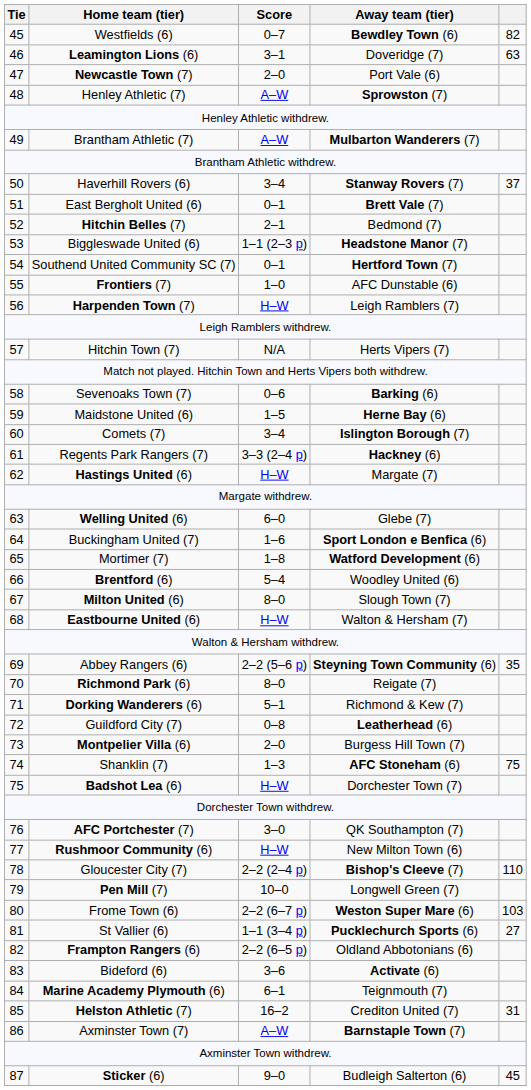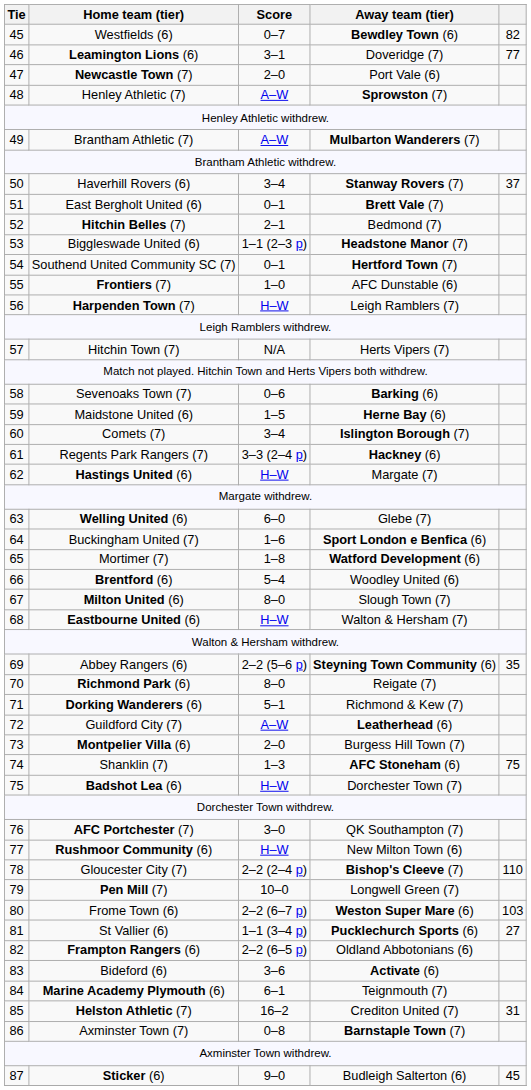 <table class="wikitable" style="text-align:center; font-size:85%">
 <tr>
 <th>Tie</th>
 <th>Home team (tier)</th>
 <th>Score</th>
 <th>Away team (tier)</th>
 <th></th>
 </tr>
 <tr>
 <td>45</td>
 <td>Westfields (6)</td>
 <td>0–7</td>
 <td><strong>Bewdley Town</strong> (6)</td>
 <td>82</td>
 </tr>
 <tr>
 <td>46</td>
 <td><strong>Leamington Lions</strong> (6)</td>
 <td>3–1</td>
 <td>Doveridge (7)</td>
-<td>63</td>
+<td>77</td>
 </tr>
 <tr>
 <td>47</td>
 <td><strong>Newcastle Town</strong> (7)</td>
 <td>2–0</td>
 <td>Port Vale (6)</td>
 <td></td>
 </tr>
 <tr>
 <td>48</td>
 <td>Henley Athletic (7)</td>
 <td><a href='#'>A–W</a></td>
 <td><strong>Sprowston</strong> (7)</td>
 <td></td>
 </tr>
 <tr>
 <td colspan="5" style="background:GhostWhite; height:20px; text-align:center; font-size:90%">Henley Athletic withdrew.</td>
 </tr>
 <tr>
 <td>49</td>
 <td>Brantham Athletic (7)</td>
 <td><a href='#'>A–W</a></td>
 <td><strong>Mulbarton Wanderers</strong> (7)</td>
 <td></td>
 </tr>
 <tr>
 <td colspan="5" style="background:GhostWhite; height:20px; text-align:center; font-size:90%">Brantham Athletic withdrew.</td>
 </tr>
 <tr>
 <td>50</td>
 <td>Haverhill Rovers (6)</td>
 <td>3–4</td>
 <td><strong>Stanway Rovers</strong> (7)</td>
 <td>37</td>
 </tr>
 <tr>
 <td>51</td>
 <td>East Bergholt United (6)</td>
 <td>0–1</td>
 <td><strong>Brett Vale</strong> (7)</td>
 <td></td>
 </tr>
 <tr>
 <td>52</td>
 <td><strong>Hitchin Belles</strong> (7)</td>
 <td>2–1</td>
 <td>Bedmond (7)</td>
 <td></td>
 </tr>
 <tr>
 <td>53</td>
 <td>Biggleswade United (6)</td>
 <td>1–1 (2–3 <a href='#'>p</a>)</td>
 <td><strong>Headstone Manor</strong> (7)</td>
 <td></td>
 </tr>
 <tr>
 <td>54</td>
 <td>Southend United Community SC (7)</td>
 <td>0–1</td>
 <td><strong>Hertford Town</strong> (7)</td>
 <td></td>
 </tr>
 <tr>
 <td>55</td>
 <td><strong>Frontiers</strong> (7)</td>
 <td>1–0</td>
 <td>AFC Dunstable (6)</td>
 <td></td>
 </tr>
 <tr>
 <td>56</td>
 <td><strong>Harpenden Town</strong> (7)</td>
 <td><a href='#'>H–W</a></td>
 <td>Leigh Ramblers (7)</td>
 <td></td>
 </tr>
 <tr>
 <td colspan="5" style="background:GhostWhite; height:20px; text-align:center; font-size:90%">Leigh Ramblers withdrew.</td>
 </tr>
 <tr>
 <td>57</td>
 <td>Hitchin Town (7)</td>
 <td>N/A</td>
 <td>Herts Vipers (7)</td>
 <td></td>
 </tr>
 <tr>
 <td colspan="5" style="background:GhostWhite; height:20px; text-align:center; font-size:90%">Match not played. Hitchin Town and Herts Vipers both withdrew.</td>
 </tr>
 <tr>
 <td>58</td>
 <td>Sevenoaks Town (7)</td>
 <td>0–6</td>
 <td><strong>Barking</strong> (6)</td>
 <td></td>
 </tr>
 <tr>
 <td>59</td>
 <td>Maidstone United (6)</td>
 <td>1–5</td>
 <td><strong>Herne Bay</strong> (6)</td>
 <td></td>
 </tr>
 <tr>
 <td>60</td>
 <td>Comets (7)</td>
 <td>3–4</td>
 <td><strong>Islington Borough</strong> (7)</td>
 <td></td>
 </tr>
 <tr>
 <td>61</td>
 <td>Regents Park Rangers (7)</td>
 <td>3–3 (2–4 <a href='#'>p</a>)</td>
 <td><strong>Hackney</strong> (6)</td>
 <td></td>
 </tr>
 <tr>
 <td>62</td>
 <td><strong>Hastings United</strong> (6)</td>
 <td><a href='#'>H–W</a></td>
 <td>Margate (7)</td>
 <td></td>
 </tr>
 <tr>
 <td colspan="5" style="background:GhostWhite; height:20px; text-align:center; font-size:90%">Margate withdrew.</td>
 </tr>
 <tr>
 <td>63</td>
 <td><strong>Welling United</strong> (6)</td>
 <td>6–0</td>
 <td>Glebe (7)</td>
 <td></td>
 </tr>
 <tr>
 <td>64</td>
 <td>Buckingham United (7)</td>
 <td>1–6</td>
 <td><strong>Sport London e Benfica</strong> (6)</td>
 <td></td>
 </tr>
 <tr>
 <td>65</td>
 <td>Mortimer (7)</td>
 <td>1–8</td>
 <td><strong>Watford Development</strong> (6)</td>
 <td></td>
 </tr>
 <tr>
 <td>66</td>
 <td><strong>Brentford</strong> (6)</td>
 <td>5–4</td>
 <td>Woodley United (6)</td>
 <td></td>
 </tr>
 <tr>
 <td>67</td>
 <td><strong>Milton United</strong> (6)</td>
 <td>8–0</td>
 <td>Slough Town (7)</td>
 <td></td>
 </tr>
 <tr>
 <td>68</td>
 <td><strong>Eastbourne United</strong> (6)</td>
 <td><a href='#'>H–W</a></td>
 <td>Walton & Hersham (7)</td>
 <td></td>
 </tr>
 <tr>
 <td colspan="5" style="background:GhostWhite; height:20px; text-align:center; font-size:90%">Walton & Hersham withdrew.</td>
 </tr>
 <tr>
 <td>69</td>
 <td>Abbey Rangers (6)</td>
 <td>2–2 (5–6 <a href='#'>p</a>)</td>
 <td><strong>Steyning Town Community</strong> (6)</td>
 <td>35</td>
 </tr>
 <tr>
 <td>70</td>
 <td><strong>Richmond Park</strong> (6)</td>
 <td>8–0</td>
 <td>Reigate (7)</td>
 <td></td>
 </tr>
 <tr>
 <td>71</td>
 <td><strong>Dorking Wanderers</strong> (6)</td>
 <td>5–1</td>
 <td>Richmond & Kew (7)</td>
 <td></td>
 </tr>
 <tr>
 <td>72</td>
 <td>Guildford City (7)</td>
-<td>0–8</td>
+<td><a href='#'>A–W</a></td>
 <td><strong>Leatherhead</strong> (6)</td>
 <td></td>
 </tr>
 <tr>
 <td>73</td>
 <td><strong>Montpelier Villa</strong> (6)</td>
 <td>2–0</td>
 <td>Burgess Hill Town (7)</td>
 <td></td>
 </tr>
 <tr>
 <td>74</td>
 <td>Shanklin (7)</td>
 <td>1–3</td>
 <td><strong>AFC Stoneham</strong> (6)</td>
 <td>75</td>
 </tr>
 <tr>
 <td>75</td>
 <td><strong>Badshot Lea</strong> (6)</td>
 <td><a href='#'>H–W</a></td>
 <td>Dorchester Town (7)</td>
 <td></td>
 </tr>
 <tr>
 <td colspan="5" style="background:GhostWhite; height:20px; text-align:center; font-size:90%">Dorchester Town withdrew.</td>
 </tr>
 <tr>
 <td>76</td>
 <td><strong>AFC Portchester</strong> (7)</td>
 <td>3–0</td>
 <td>QK Southampton (7)</td>
 <td></td>
 </tr>
 <tr>
 <td>77</td>
 <td><strong>Rushmoor Community</strong> (6)</td>
 <td><a href='#'>H–W</a></td>
 <td>New Milton Town (6)</td>
 <td></td>
 </tr>
 <tr>
 <td>78</td>
 <td>Gloucester City (7)</td>
 <td>2–2 (2–4 <a href='#'>p</a>)</td>
 <td><strong>Bishop's Cleeve</strong> (7)</td>
 <td>110</td>
 </tr>
 <tr>
 <td>79</td>
 <td><strong>Pen Mill</strong> (7)</td>
 <td>10–0</td>
 <td>Longwell Green (7)</td>
 <td></td>
 </tr>
 <tr>
 <td>80</td>
 <td>Frome Town (6)</td>
 <td>2–2 (6–7 <a href='#'>p</a>)</td>
 <td><strong>Weston Super Mare</strong> (6)</td>
 <td>103</td>
 </tr>
 <tr>
 <td>81</td>
 <td>St Vallier (6)</td>
 <td>1–1 (3–4 <a href='#'>p</a>)</td>
 <td><strong>Pucklechurch Sports</strong> (6)</td>
 <td>27</td>
 </tr>
 <tr>
 <td>82</td>
 <td><strong>Frampton Rangers</strong> (6)</td>
 <td>2–2 (6–5 <a href='#'>p</a>)</td>
 <td>Oldland Abbotonians (6)</td>
 <td></td>
 </tr>
 <tr>
 <td>83</td>
 <td>Bideford (6)</td>
 <td>3–6</td>
 <td><strong>Activate</strong> (6)</td>
 <td></td>
 </tr>
 <tr>
 <td>84</td>
 <td><strong>Marine Academy Plymouth</strong> (6)</td>
 <td>6–1</td>
 <td>Teignmouth (7)</td>
 <td></td>
 </tr>
 <tr>
 <td>85</td>
 <td><strong>Helston Athletic</strong> (7)</td>
 <td>16–2</td>
 <td>Crediton United (7)</td>
 <td>31</td>
 </tr>
 <tr>
 <td>86</td>
 <td>Axminster Town (7)</td>
-<td><a href='#'>A–W</a></td>
+<td>0–8</td>
 <td><strong>Barnstaple Town</strong> (7)</td>
 <td></td>
 </tr>
 <tr>
 <td colspan="5" style="background:GhostWhite; height:20px; text-align:center; font-size:90%">Axminster Town withdrew.</td>
 </tr>
 <tr>
 <td>87</td>
 <td><strong>Sticker</strong> (6)</td>
 <td>9–0</td>
 <td>Budleigh Salterton (6)</td>
 <td>45</td>
 </tr>
 <tr>
 </tr>
 </table>
